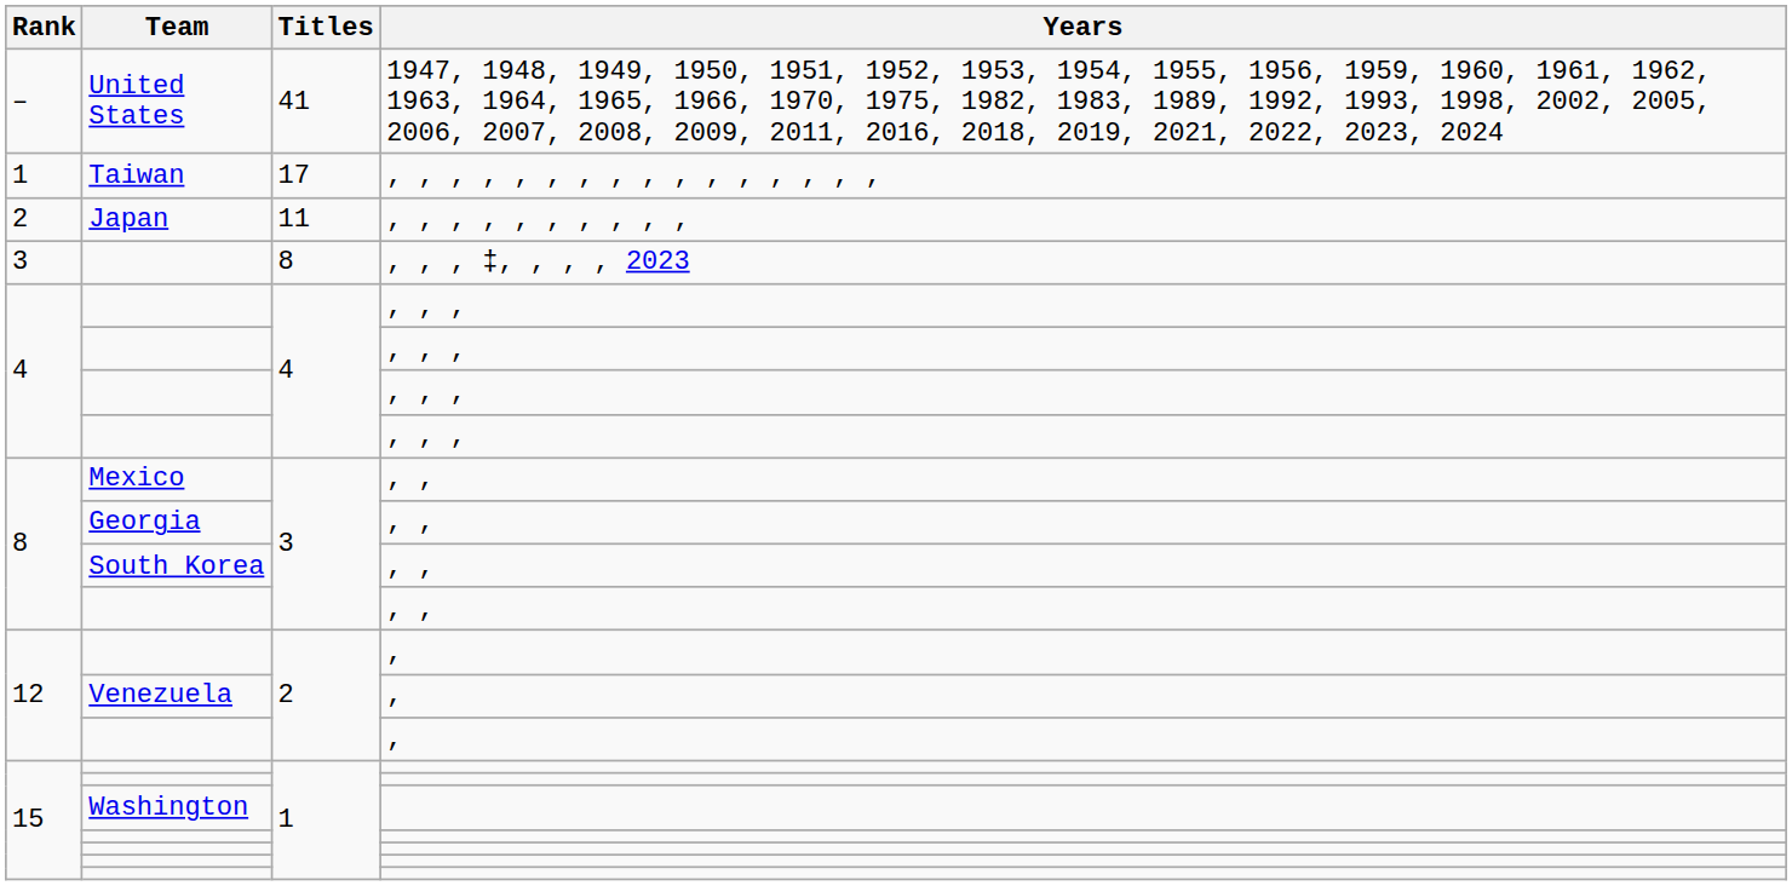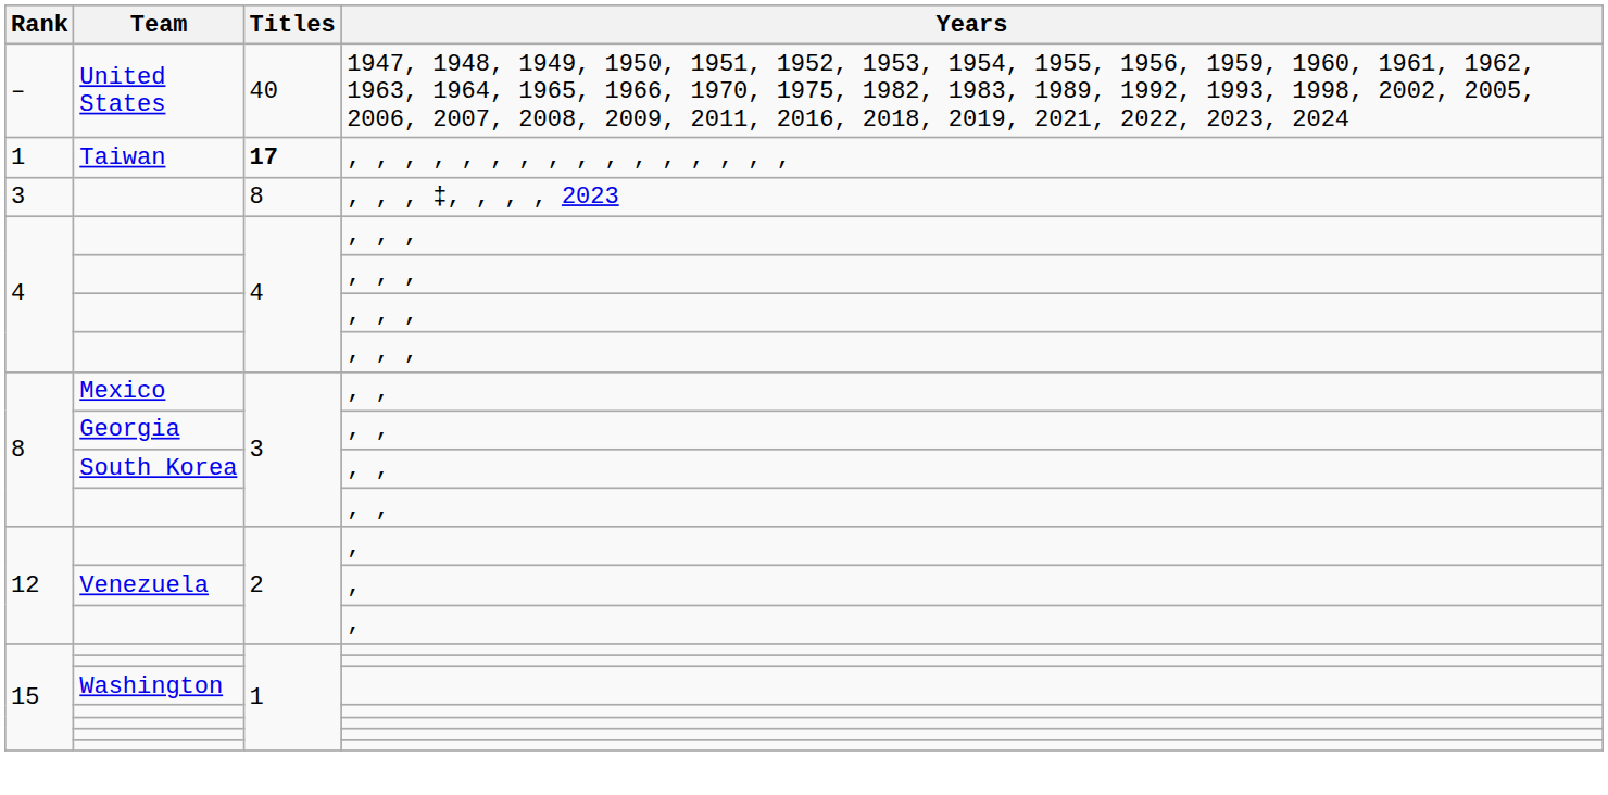 <table class="wikitable sortable">
 <tr>
 <th>Rank</th>
 <th>Team</th>
 <th>Titles</th>
 <th>Years</th>
 </tr>
 <tr>
 <td>–</td>
 <td> <a href='#'>United States</a></td>
-<td>41</td>
+<td>40</td>
 <td>1947, 1948, 1949, 1950, 1951, 1952, 1953, 1954, 1955, 1956, 1959, 1960, 1961, 1962, 1963, 1964, 1965, 1966, 1970, 1975, 1982, 1983, 1989, 1992, 1993, 1998, 2002, 2005, 2006, 2007, 2008, 2009, 2011, 2016, 2018, 2019, 2021, 2022, 2023, 2024</td>
 </tr>
 <tr>
 <td>1</td>
 <td> <a href='#'>Taiwan</a></td>
-<td>17</td>
+<td><strong>17</strong></td>
 <td>, , , , , , , , , , , , , , , , </td>
-</tr>
-<tr>
-<td>2</td>
-<td> <a href='#'>Japan</a></td>
-<td>11</td>
-<td>, , , , , , , , , , </td>
 </tr>
 <tr>
 <td>3</td>
 <td></td>
 <td>8</td>
 <td>, , , ‡, , , , <a href='#'>2023</a></td>
 </tr>
 <tr>
 <td rowspan=4>4</td>
 <td></td>
 <td rowspan=4>4</td>
 <td>, , , </td>
 </tr>
 <tr>
 <td></td>
 <td>, , , </td>
 </tr>
 <tr>
 <td></td>
 <td>, , , </td>
 </tr>
 <tr>
 <td></td>
 <td>, , , </td>
 </tr>
 <tr>
 <td rowspan=4>8</td>
 <td> <a href='#'>Mexico</a></td>
 <td rowspan=4>3</td>
 <td>, , </td>
 </tr>
 <tr>
 <td> <a href='#'>Georgia</a></td>
 <td>, , </td>
 </tr>
 <tr>
 <td> <a href='#'>South Korea</a></td>
 <td>, , </td>
 </tr>
 <tr>
 <td></td>
 <td>, , </td>
 </tr>
 <tr>
 <td rowspan=3>12</td>
 <td></td>
 <td rowspan=3>2</td>
 <td>, </td>
 </tr>
 <tr>
 <td> <a href='#'>Venezuela</a></td>
 <td>, </td>
 </tr>
 <tr>
 <td></td>
 <td>, </td>
 </tr>
 <tr>
 <td rowspan="7">15</td>
 <td></td>
 <td rowspan="7">1</td>
 <td></td>
 </tr>
 <tr>
 <td></td>
 <td></td>
 </tr>
 <tr>
 <td> <a href='#'>Washington</a></td>
 <td></td>
 </tr>
 <tr>
 <td></td>
 <td></td>
 </tr>
 <tr>
 <td></td>
 <td></td>
 </tr>
 <tr>
 <td></td>
 <td></td>
 </tr>
 <tr>
 <td></td>
 <td></td>
 </tr>
 </table>
